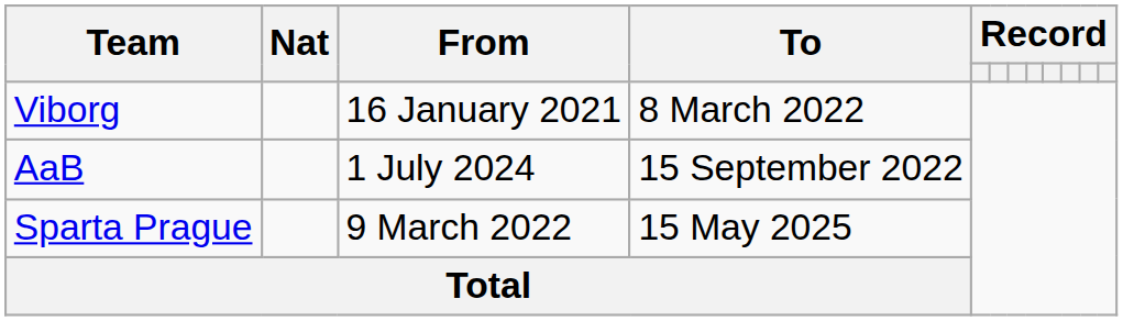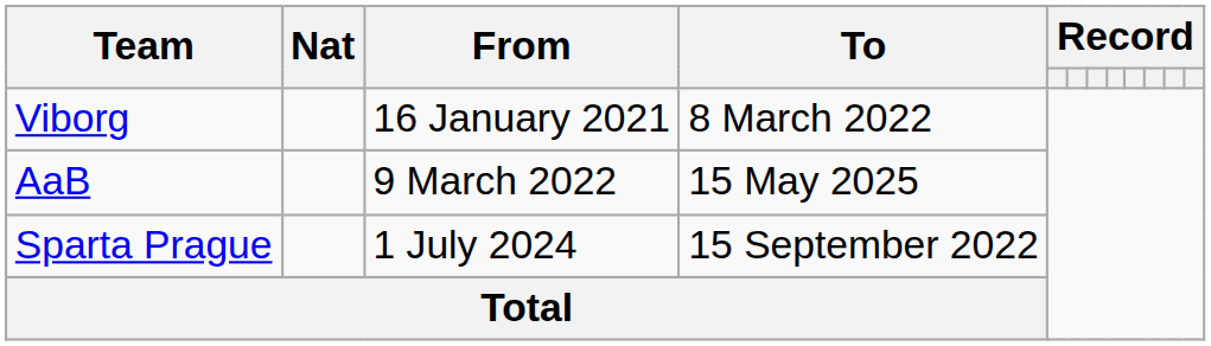 <table class="wikitable" style="text-align: center">
 <tr>
 <th rowspan="2">Team</th>
 <th rowspan="2">Nat</th>
 <th rowspan="2">From</th>
 <th rowspan="2">To</th>
 <th colspan="8">Record</th>
 </tr>
 <tr>
 <th></th>
 <th></th>
 <th></th>
 <th></th>
 <th></th>
 <th></th>
 <th></th>
 <th></th>
 </tr>
 <tr>
 <td align="left"><a href='#'>Viborg</a></td>
 <td></td>
 <td align=left>16 January 2021</td>
 <td align=left>8 March 2022<br></td>
 </tr>
 <tr>
 <td align="left"><a href='#'>AaB</a></td>
 <td></td>
-<td align=left>1 July 2024</td>
-<td align=left>15 September 2022<br></td>
+<td align=left>9 March 2022</td>
+<td align=left>15 May 2025<br></td>
 </tr>
 <tr>
 <td align="left"><a href='#'>Sparta Prague</a></td>
 <td></td>
-<td align=left>9 March 2022</td>
-<td align=left>15 May 2025<br></td>
+<td align=left>1 July 2024</td>
+<td align=left>15 September 2022<br></td>
 </tr>
 <tr>
 <th colspan=4>Total<br></th>
 </tr>
 </table>
